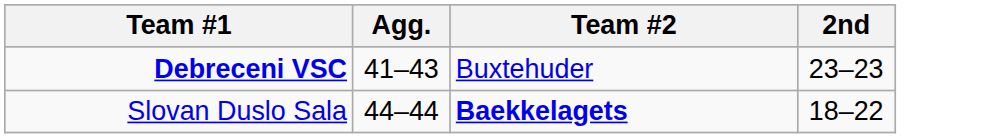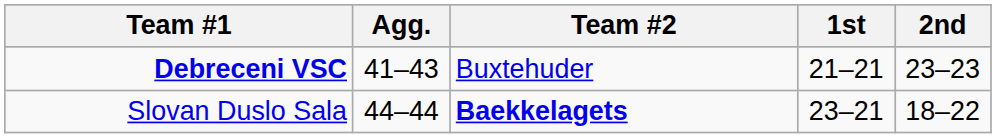 <table class=wikitable style="text-align:center">
 <tr>
 <th width=200>Team #1</th>
 <th width=50>Agg.</th>
 <th width=200>Team #2</th>
+<th width=50>1st</th>
 <th width=50>2nd</th>
 </tr>
 <tr>
 <td align=right><strong><a href='#'>Debreceni VSC</a></strong> </td>
 <td>41–43</td>
 <td align=left> <a href='#'>Buxtehuder</a></td>
+<td align=center>21–21</td>
 <td align=center>23–23</td>
 </tr>
 <tr>
 <td align=right><a href='#'>Slovan Duslo Sala</a> </td>
 <td>44–44</td>
 <td align=left> <strong><a href='#'>Baekkelagets</a></strong></td>
+<td align=center>23–21</td>
 <td align=center>18–22</td>
 </tr>
 </table>
